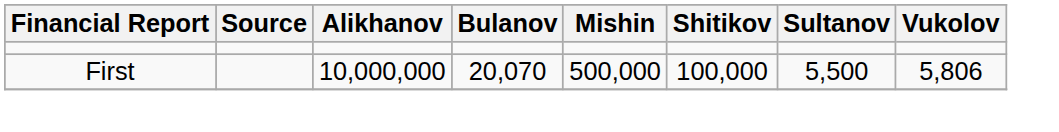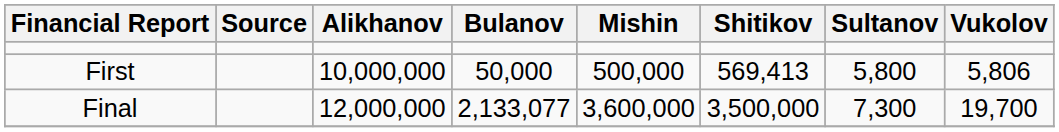 <table class="wikitable" style="text-align:center; font-size:90%; line-height:14px">
 <tr>
 <th>Financial Report</th>
 <th>Source</th>
 <th>Alikhanov</th>
 <th>Bulanov</th>
 <th>Mishin</th>
 <th>Shitikov</th>
 <th>Sultanov</th>
 <th>Vukolov</th>
 </tr>
 <tr>
 <td></td>
 <td></td>
 <td bgcolor=></td>
 <td bgcolor=></td>
 <td bgcolor=></td>
 <td bgcolor=></td>
 <td bgcolor=></td>
 <td bgcolor=></td>
 </tr>
 <tr align=center>
 <td>First</td>
 <td></td>
 <td>10,000,000</td>
-<td>20,070</td>
+<td>50,000</td>
 <td>500,000</td>
-<td>100,000</td>
-<td>5,500</td>
+<td>569,413</td>
+<td>5,800</td>
 <td>5,806</td>
+</tr>
+<tr>
+<td>Final</td>
+<td></td>
+<td>12,000,000</td>
+<td>2,133,077</td>
+<td>3,600,000</td>
+<td>3,500,000</td>
+<td>7,300</td>
+<td>19,700</td>
 </tr>
 <tr>
 </tr>
 </table>
